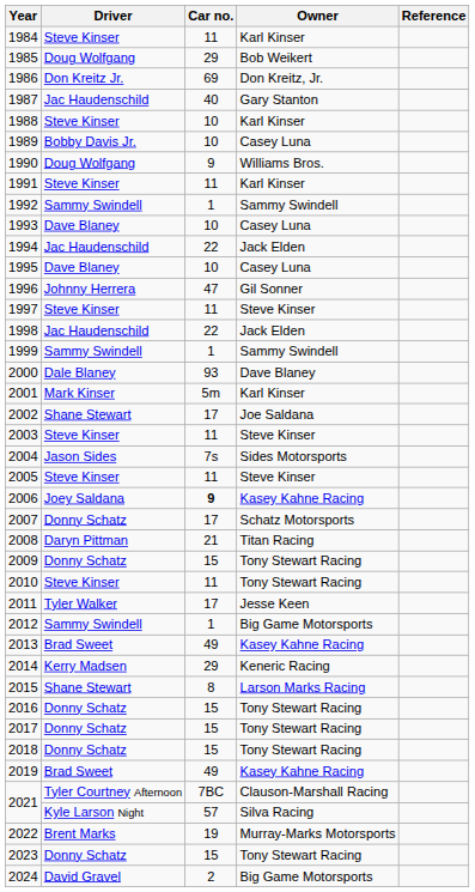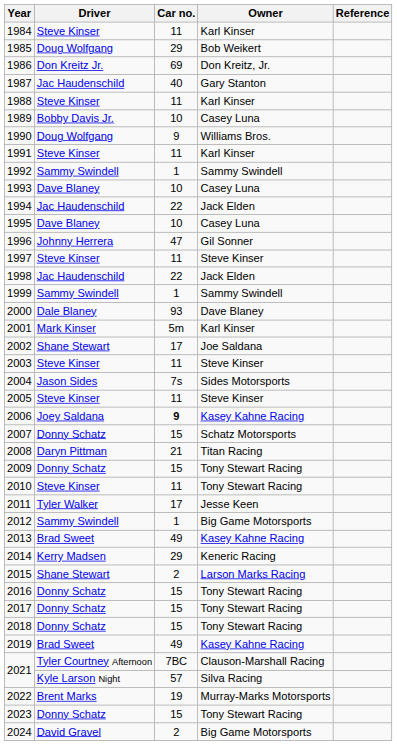 <table class="wikitable" style="font-size: 90%;">
 <tr>
 <th>Year</th>
 <th>Driver</th>
 <th>Car no.</th>
 <th>Owner</th>
 <th>Reference</th>
 </tr>
 <tr>
 <td>1984</td>
 <td><a href='#'>Steve Kinser</a></td>
 <td align=center>11</td>
 <td>Karl Kinser</td>
 <td></td>
 </tr>
 <tr>
 <td>1985</td>
 <td><a href='#'>Doug Wolfgang</a></td>
 <td align=center>29</td>
 <td>Bob Weikert</td>
 <td></td>
 </tr>
 <tr>
 <td>1986</td>
 <td><a href='#'>Don Kreitz Jr.</a></td>
 <td align=center>69</td>
 <td>Don Kreitz, Jr.</td>
 <td></td>
 </tr>
 <tr>
 <td>1987</td>
 <td><a href='#'>Jac Haudenschild</a></td>
 <td align=center>40</td>
 <td>Gary Stanton</td>
 <td></td>
 </tr>
 <tr>
 <td>1988</td>
 <td><a href='#'>Steve Kinser</a></td>
-<td align=center>10</td>
+<td align=center>11</td>
 <td>Karl Kinser</td>
 <td></td>
 </tr>
 <tr>
 <td>1989</td>
 <td><a href='#'>Bobby Davis Jr.</a></td>
 <td align=center>10</td>
 <td>Casey Luna</td>
 <td></td>
 </tr>
 <tr>
 <td>1990</td>
 <td><a href='#'>Doug Wolfgang</a></td>
 <td align=center>9</td>
 <td>Williams Bros.</td>
 <td></td>
 </tr>
 <tr>
 <td>1991</td>
 <td><a href='#'>Steve Kinser</a></td>
 <td align=center>11</td>
 <td>Karl Kinser</td>
 <td></td>
 </tr>
 <tr>
 <td>1992</td>
 <td><a href='#'>Sammy Swindell</a></td>
 <td align=center>1</td>
 <td>Sammy Swindell</td>
 <td></td>
 </tr>
 <tr>
 <td>1993</td>
 <td><a href='#'>Dave Blaney</a></td>
 <td align=center>10</td>
 <td>Casey Luna</td>
 <td></td>
 </tr>
 <tr>
 <td>1994</td>
 <td><a href='#'>Jac Haudenschild</a></td>
 <td align=center>22</td>
 <td>Jack Elden</td>
 <td></td>
 </tr>
 <tr>
 <td>1995</td>
 <td><a href='#'>Dave Blaney</a></td>
 <td align=center>10</td>
 <td>Casey Luna</td>
 <td></td>
 </tr>
 <tr>
 <td>1996</td>
 <td><a href='#'>Johnny Herrera</a></td>
 <td align=center>47</td>
 <td>Gil Sonner</td>
 <td></td>
 </tr>
 <tr>
 <td>1997</td>
 <td><a href='#'>Steve Kinser</a></td>
 <td align=center>11</td>
 <td>Steve Kinser</td>
 <td></td>
 </tr>
 <tr>
 <td>1998</td>
 <td><a href='#'>Jac Haudenschild</a></td>
 <td align=center>22</td>
 <td>Jack Elden</td>
 <td></td>
 </tr>
 <tr>
 <td>1999</td>
 <td><a href='#'>Sammy Swindell</a></td>
 <td align=center>1</td>
 <td>Sammy Swindell</td>
 <td></td>
 </tr>
 <tr>
 <td>2000</td>
 <td><a href='#'>Dale Blaney</a></td>
 <td align=center>93</td>
 <td>Dave Blaney</td>
 <td></td>
 </tr>
 <tr>
 <td>2001</td>
 <td><a href='#'>Mark Kinser</a></td>
 <td align=center>5m</td>
 <td>Karl Kinser</td>
 <td></td>
 </tr>
 <tr>
 <td>2002</td>
 <td><a href='#'>Shane Stewart</a></td>
 <td align=center>17</td>
 <td>Joe Saldana</td>
 <td></td>
 </tr>
 <tr>
 <td>2003</td>
 <td><a href='#'>Steve Kinser</a></td>
 <td align=center>11</td>
 <td>Steve Kinser</td>
 <td></td>
 </tr>
 <tr>
 <td>2004</td>
 <td><a href='#'>Jason Sides</a></td>
 <td align=center>7s</td>
 <td>Sides Motorsports</td>
 <td></td>
 </tr>
 <tr>
 <td>2005</td>
 <td><a href='#'>Steve Kinser</a></td>
 <td align=center>11</td>
 <td>Steve Kinser</td>
 <td></td>
 </tr>
 <tr>
 <td>2006</td>
 <td><a href='#'>Joey Saldana</a></td>
 <td align=center><strong>9</strong></td>
 <td><a href='#'>Kasey Kahne Racing</a></td>
 <td></td>
 </tr>
 <tr>
 <td>2007</td>
 <td><a href='#'>Donny Schatz</a></td>
-<td align=center>17</td>
+<td align=center>15</td>
 <td>Schatz Motorsports</td>
 <td></td>
 </tr>
 <tr>
 <td>2008</td>
 <td><a href='#'>Daryn Pittman</a></td>
 <td align=center>21</td>
 <td>Titan Racing</td>
 <td></td>
 </tr>
 <tr>
 <td>2009</td>
 <td><a href='#'>Donny Schatz</a></td>
 <td align=center>15</td>
 <td>Tony Stewart Racing</td>
 <td></td>
 </tr>
 <tr>
 <td>2010</td>
 <td><a href='#'>Steve Kinser</a></td>
 <td align=center>11</td>
 <td>Tony Stewart Racing</td>
 <td></td>
 </tr>
 <tr>
 <td>2011</td>
 <td><a href='#'>Tyler Walker</a></td>
 <td align=center>17</td>
 <td>Jesse Keen</td>
 <td></td>
 </tr>
 <tr>
 <td>2012</td>
 <td><a href='#'>Sammy Swindell</a></td>
 <td align=center>1</td>
 <td>Big Game Motorsports</td>
 <td></td>
 </tr>
 <tr>
 <td>2013</td>
 <td><a href='#'>Brad Sweet</a></td>
 <td align=center>49</td>
 <td><a href='#'>Kasey Kahne Racing</a></td>
 <td></td>
 </tr>
 <tr>
 <td>2014</td>
 <td><a href='#'>Kerry Madsen</a></td>
 <td align=center>29</td>
 <td>Keneric Racing</td>
 <td></td>
 </tr>
 <tr>
 <td>2015</td>
 <td><a href='#'>Shane Stewart</a></td>
-<td align=center>8</td>
+<td align=center>2</td>
 <td><a href='#'>Larson Marks Racing</a></td>
 <td></td>
 </tr>
 <tr>
 <td>2016</td>
 <td><a href='#'>Donny Schatz</a></td>
 <td align=center>15</td>
 <td>Tony Stewart Racing</td>
 <td></td>
 </tr>
 <tr>
 <td>2017</td>
 <td><a href='#'>Donny Schatz</a></td>
 <td align=center>15</td>
 <td>Tony Stewart Racing</td>
 <td></td>
 </tr>
 <tr>
 <td>2018</td>
 <td><a href='#'>Donny Schatz</a></td>
 <td align=center>15</td>
 <td>Tony Stewart Racing</td>
 <td></td>
 </tr>
 <tr>
 <td>2019</td>
 <td><a href='#'>Brad Sweet</a></td>
 <td align=center>49</td>
 <td><a href='#'>Kasey Kahne Racing</a></td>
 <td></td>
 </tr>
 <tr>
 <td rowspan=2>2021</td>
 <td><a href='#'>Tyler Courtney</a> <small>Afternoon</small></td>
 <td align=center>7BC</td>
 <td>Clauson-Marshall Racing</td>
 <td></td>
 </tr>
 <tr>
 <td><a href='#'>Kyle Larson</a> <small>Night</small></td>
 <td align=center>57</td>
 <td>Silva Racing</td>
 <td></td>
 </tr>
 <tr>
 <td>2022</td>
 <td><a href='#'>Brent Marks</a></td>
 <td align=center>19</td>
 <td>Murray-Marks Motorsports</td>
 <td></td>
 </tr>
 <tr>
 <td>2023</td>
 <td><a href='#'>Donny Schatz</a></td>
 <td align=center>15</td>
 <td>Tony Stewart Racing</td>
 <td></td>
 </tr>
 <tr>
 <td>2024</td>
 <td><a href='#'>David Gravel</a></td>
 <td align=center>2</td>
 <td>Big Game Motorsports</td>
 <td></td>
 </tr>
 </table>
